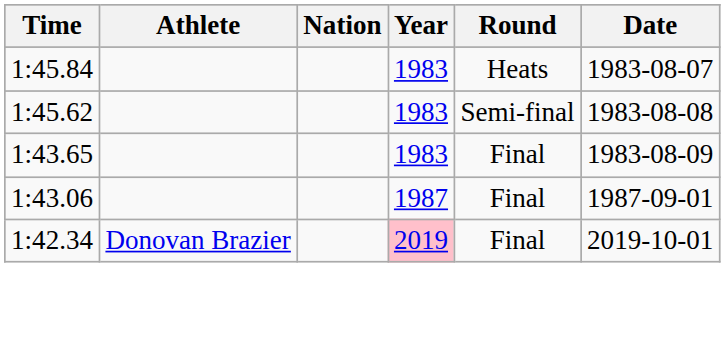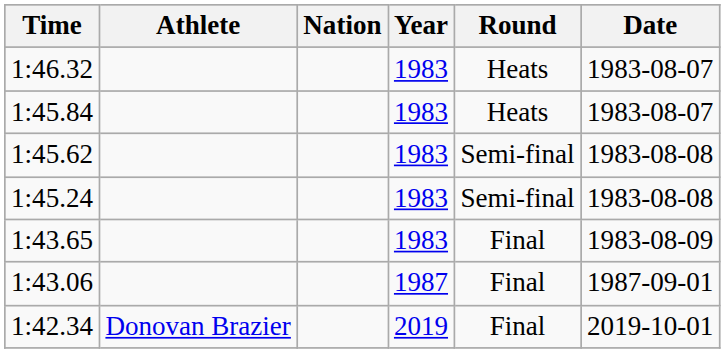 <table class="wikitable sortable" style="text-align:center">
 <tr>
 <th>Time</th>
 <th>Athlete</th>
 <th>Nation</th>
 <th>Year</th>
 <th>Round</th>
 <th>Date</th>
+</tr>
+<tr>
+<td>1:46.32</td>
+<td align=left></td>
+<td align=left></td>
+<td><a href='#'>1983</a></td>
+<td>Heats</td>
+<td>1983-08-07</td>
 </tr>
 <tr>
 <td>1:45.84</td>
 <td align=left></td>
 <td align=left></td>
 <td><a href='#'>1983</a></td>
 <td>Heats</td>
 <td>1983-08-07</td>
 </tr>
 <tr>
 <td>1:45.62</td>
+<td align=left></td>
+<td align=left></td>
+<td><a href='#'>1983</a></td>
+<td>Semi-final</td>
+<td>1983-08-08</td>
+</tr>
+<tr>
+<td>1:45.24</td>
 <td align=left></td>
 <td align=left></td>
 <td><a href='#'>1983</a></td>
 <td>Semi-final</td>
 <td>1983-08-08</td>
 </tr>
 <tr>
 <td>1:43.65</td>
 <td align=left></td>
 <td align=left></td>
 <td><a href='#'>1983</a></td>
 <td>Final</td>
 <td>1983-08-09</td>
 </tr>
 <tr>
 <td>1:43.06</td>
 <td align=left></td>
 <td align=left></td>
 <td><a href='#'>1987</a></td>
 <td>Final</td>
 <td>1987-09-01</td>
 </tr>
 <tr>
 <td>1:42.34</td>
 <td align="left"><a href='#'>Donovan Brazier</a></td>
 <td align="left"></td>
-<td style="background: pink;"><a href='#'>2019</a></td>
+<td><a href='#'>2019</a></td>
 <td>Final</td>
 <td>2019-10-01</td>
 </tr>
 </table>
